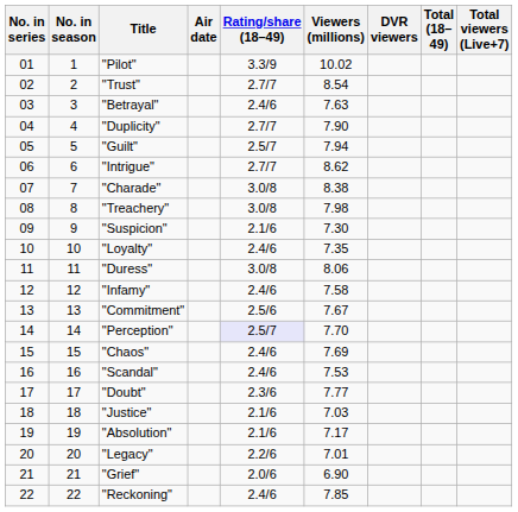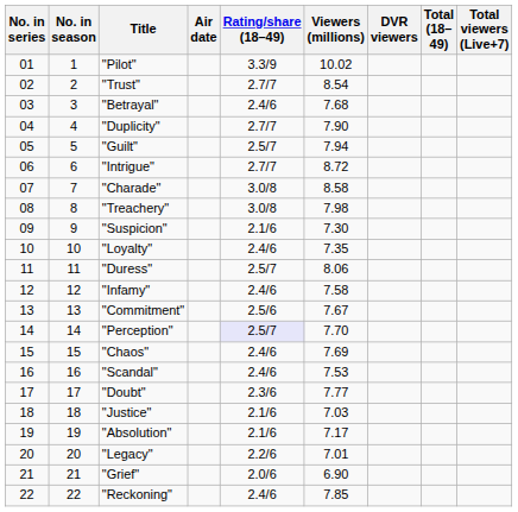 <table class="wikitable sortable">
 <tr>
 <th>No. in<br>series</th>
 <th>No. in<br>season</th>
 <th>Title</th>
 <th>Air date</th>
 <th><a href='#'>Rating/share</a><br>(18–49)</th>
 <th>Viewers<br>(millions)</th>
 <th>DVR<br>viewers</th>
 <th>Total<br>(18–49)</th>
 <th>Total<br>viewers (Live+7)</th>
 </tr>
 <tr>
 <td style="text-align:center">01</td>
 <td style="text-align:center">1</td>
 <td>"Pilot"</td>
 <td></td>
 <td style="text-align:center">3.3/9</td>
 <td style="text-align:center">10.02</td>
 <td style="text-align:center"></td>
 <td style="text-align:center"></td>
 </tr>
 <tr>
 <td style="text-align:center">02</td>
 <td style="text-align:center">2</td>
 <td>"Trust"</td>
 <td></td>
 <td style="text-align:center">2.7/7</td>
 <td style="text-align:center">8.54</td>
 <td style="text-align:center"></td>
 <td style="text-align:center"></td>
 <td style="text-align:center"></td>
 </tr>
 <tr>
 <td style="text-align:center">03</td>
 <td style="text-align:center">3</td>
 <td>"Betrayal"</td>
 <td></td>
 <td style="text-align:center">2.4/6</td>
-<td style="text-align:center">7.63</td>
+<td style="text-align:center">7.68</td>
 <td style="text-align:center"></td>
 <td style="text-align:center"></td>
 <td style="text-align:center"></td>
 </tr>
 <tr>
 <td style="text-align:center">04</td>
 <td style="text-align:center">4</td>
 <td>"Duplicity"</td>
 <td></td>
 <td style="text-align:center">2.7/7</td>
 <td style="text-align:center">7.90</td>
 <td style="text-align:center"></td>
 <td style="text-align:center"></td>
 <td style="text-align:center"></td>
 </tr>
 <tr>
 <td style="text-align:center">05</td>
 <td style="text-align:center">5</td>
 <td>"Guilt"</td>
 <td></td>
 <td style="text-align:center">2.5/7</td>
 <td style="text-align:center">7.94</td>
 <td style="text-align:center"></td>
 <td style="text-align:center"></td>
 <td style="text-align:center"></td>
 </tr>
 <tr>
 <td style="text-align:center">06</td>
 <td style="text-align:center">6</td>
 <td>"Intrigue"</td>
 <td></td>
 <td style="text-align:center">2.7/7</td>
-<td style="text-align:center">8.62</td>
+<td style="text-align:center">8.72</td>
 <td style="text-align:center"></td>
 <td style="text-align:center"></td>
 <td style="text-align:center"></td>
 </tr>
 <tr>
 <td style="text-align:center">07</td>
 <td style="text-align:center">7</td>
 <td>"Charade"</td>
 <td></td>
 <td style="text-align:center">3.0/8</td>
-<td style="text-align:center">8.38</td>
+<td style="text-align:center">8.58</td>
 <td style="text-align:center"></td>
 <td style="text-align:center"></td>
 <td style="text-align:center"></td>
 </tr>
 <tr>
 <td style="text-align:center">08</td>
 <td style="text-align:center">8</td>
 <td>"Treachery"</td>
 <td></td>
 <td style="text-align:center">3.0/8</td>
 <td style="text-align:center">7.98</td>
 <td style="text-align:center"></td>
 <td style="text-align:center"></td>
 <td style="text-align:center"></td>
 </tr>
 <tr>
 <td style="text-align:center">09</td>
 <td style="text-align:center">9</td>
 <td>"Suspicion"</td>
 <td></td>
 <td style="text-align:center">2.1/6</td>
 <td style="text-align:center">7.30</td>
 <td style="text-align:center"></td>
 <td style="text-align:center"></td>
 <td style="text-align:center"></td>
 </tr>
 <tr>
 <td style="text-align:center">10</td>
 <td style="text-align:center">10</td>
 <td>"Loyalty"</td>
 <td></td>
 <td style="text-align:center">2.4/6</td>
 <td style="text-align:center">7.35</td>
 <td style="text-align:center"></td>
 <td style="text-align:center"></td>
 <td style="text-align:center"></td>
 </tr>
 <tr>
 <td style="text-align:center">11</td>
 <td style="text-align:center">11</td>
 <td>"Duress"</td>
 <td></td>
-<td style="text-align:center">3.0/8</td>
+<td style="text-align:center">2.5/7</td>
 <td style="text-align:center">8.06</td>
 <td style="text-align:center"></td>
 <td style="text-align:center"></td>
 <td style="text-align:center"></td>
 </tr>
 <tr>
 <td style="text-align:center">12</td>
 <td style="text-align:center">12</td>
 <td>"Infamy"</td>
 <td></td>
 <td style="text-align:center">2.4/6</td>
 <td style="text-align:center">7.58</td>
 <td style="text-align:center"></td>
 <td style="text-align:center"></td>
 <td style="text-align:center"></td>
 </tr>
 <tr>
 <td style="text-align:center">13</td>
 <td style="text-align:center">13</td>
 <td>"Commitment"</td>
 <td></td>
 <td style="text-align:center">2.5/6</td>
 <td style="text-align:center">7.67</td>
 <td style="text-align:center"></td>
 <td style="text-align:center"></td>
 <td style="text-align:center"></td>
 </tr>
 <tr>
 <td style="text-align:center">14</td>
 <td style="text-align:center">14</td>
 <td>"Perception"</td>
 <td></td>
 <td style="background: lavender; text-align:center">2.5/7</td>
 <td style="text-align:center">7.70</td>
 <td style="text-align:center"></td>
 <td style="text-align:center"></td>
 <td style="text-align:center"></td>
 </tr>
 <tr>
 <td style="text-align:center">15</td>
 <td style="text-align:center">15</td>
 <td>"Chaos"</td>
 <td></td>
 <td style="text-align:center">2.4/6</td>
 <td style="text-align:center">7.69</td>
 <td style="text-align:center"></td>
 <td style="text-align:center"></td>
 <td style="text-align:center"></td>
 </tr>
 <tr>
 <td style="text-align:center">16</td>
 <td style="text-align:center">16</td>
 <td>"Scandal"</td>
 <td></td>
 <td style="text-align:center">2.4/6</td>
 <td style="text-align:center">7.53</td>
 <td style="text-align:center"></td>
 <td style="text-align:center"></td>
 <td style="text-align:center"></td>
 </tr>
 <tr>
 <td style="text-align:center">17</td>
 <td style="text-align:center">17</td>
 <td>"Doubt"</td>
 <td></td>
 <td style="text-align:center">2.3/6</td>
 <td style="text-align:center">7.77</td>
 <td style="text-align:center"></td>
 <td style="text-align:center"></td>
 <td style="text-align:center"></td>
 </tr>
 <tr>
 <td style="text-align:center">18</td>
 <td style="text-align:center">18</td>
 <td>"Justice"</td>
 <td></td>
 <td style="text-align:center">2.1/6</td>
 <td style="text-align:center">7.03</td>
 <td></td>
 <td></td>
 <td></td>
 </tr>
 <tr>
 <td style="text-align:center">19</td>
 <td style="text-align:center">19</td>
 <td>"Absolution"</td>
 <td></td>
 <td style="text-align:center">2.1/6</td>
 <td style="text-align:center">7.17</td>
 <td></td>
 <td></td>
 <td></td>
 </tr>
 <tr>
 <td style="text-align:center">20</td>
 <td style="text-align:center">20</td>
 <td>"Legacy"</td>
 <td></td>
 <td style="text-align:center">2.2/6</td>
 <td style="text-align:center">7.01</td>
 <td></td>
 <td></td>
 <td></td>
 </tr>
 <tr>
 <td style="text-align:center">21</td>
 <td style="text-align:center">21</td>
 <td>"Grief"</td>
 <td></td>
 <td style="text-align:center">2.0/6</td>
 <td style="text-align:center">6.90</td>
 <td></td>
 <td></td>
 <td></td>
 </tr>
 <tr>
 <td style="text-align:center">22</td>
 <td style="text-align:center">22</td>
 <td>"Reckoning"</td>
 <td></td>
 <td style="text-align:center">2.4/6</td>
 <td style="text-align:center">7.85</td>
 <td></td>
 <td></td>
 <td></td>
 </tr>
 </table>
